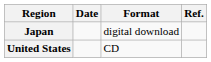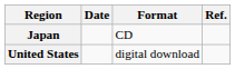 <table class="wikitable plainrowheaders">
 <tr>
 <th scope="col">Region</th>
 <th scope="col">Date</th>
 <th scope="col">Format</th>
 <th scope="col">Ref.</th>
 </tr>
 <tr>
 <th scope="row">Japan</th>
 <td></td>
-<td>digital download</td>
+<td>CD</td>
 <td></td>
 </tr>
 <tr>
 <th scope="row">United States</th>
 <td></td>
-<td>CD</td>
+<td>digital download</td>
 <td></td>
 </tr>
 </table>
